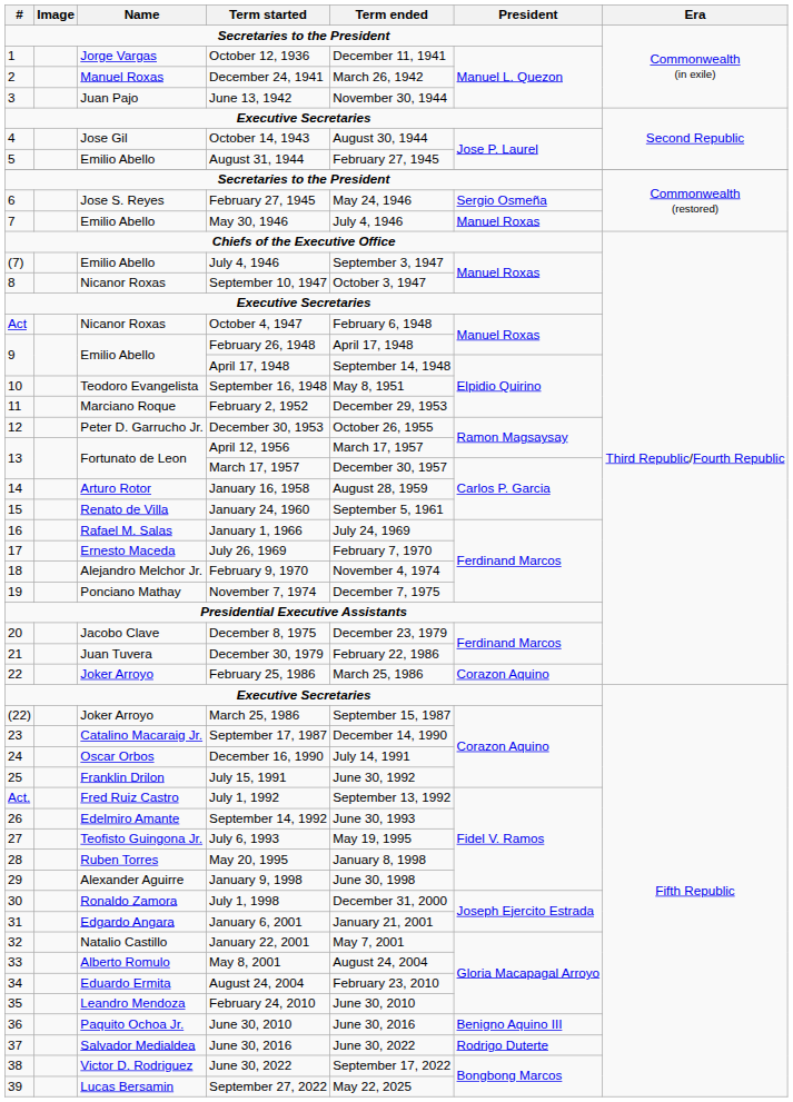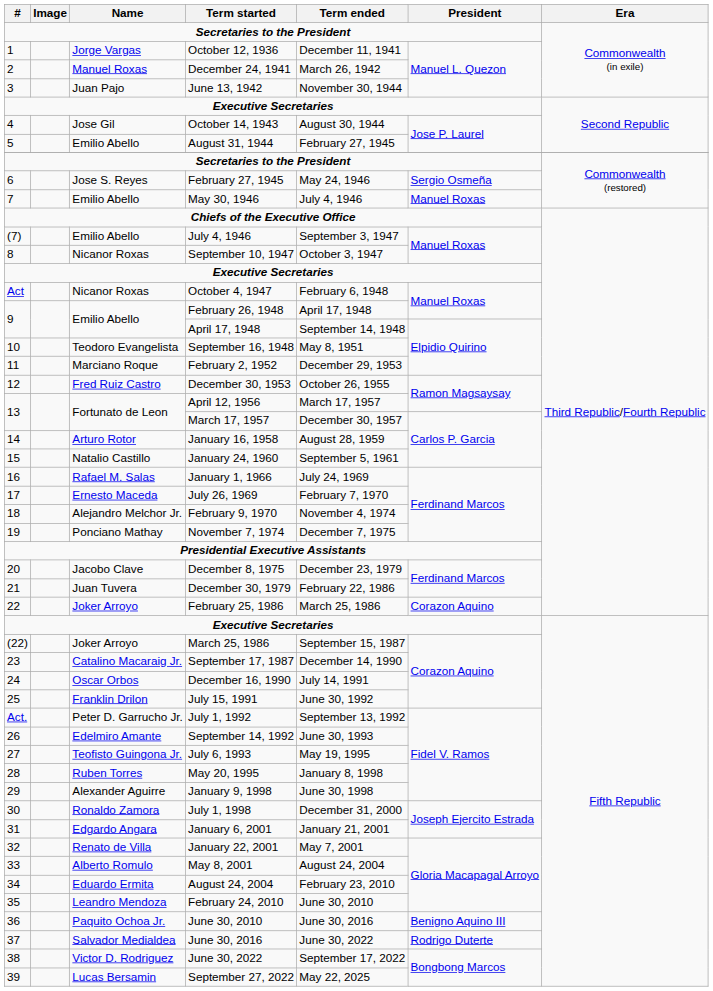 <table class="wikitable" border="1">
 <tr>
 <th>#</th>
 <th>Image</th>
 <th>Name</th>
 <th>Term started</th>
 <th>Term ended</th>
 <th>President</th>
 <th>Era</th>
 </tr>
 <tr>
 <td colspan=6 align=center><strong><em>Secretaries to the President</em></strong></td>
 <td rowspan=4 align=center><a href='#'>Commonwealth</a><br><small>(in exile)</small></td>
 </tr>
 <tr>
 <td>1</td>
 <td></td>
 <td><a href='#'>Jorge Vargas</a></td>
 <td>October 12, 1936</td>
 <td>December 11, 1941</td>
 <td rowspan=3><a href='#'>Manuel L. Quezon</a></td>
 </tr>
 <tr>
 <td>2</td>
 <td></td>
 <td><a href='#'>Manuel Roxas</a></td>
 <td>December 24, 1941</td>
 <td>March 26, 1942</td>
 </tr>
 <tr>
 <td>3</td>
 <td></td>
 <td>Juan Pajo</td>
 <td>June 13, 1942</td>
 <td>November 30, 1944</td>
 </tr>
 <tr>
 <td colspan=6 align=center><strong><em>Executive Secretaries</em></strong></td>
 <td rowspan=3 align=center><a href='#'>Second Republic</a></td>
 </tr>
 <tr>
 <td>4</td>
 <td></td>
 <td>Jose Gil</td>
 <td>October 14, 1943</td>
 <td>August 30, 1944</td>
 <td rowspan=2><a href='#'>Jose P. Laurel</a></td>
 </tr>
 <tr>
 <td>5</td>
 <td></td>
 <td>Emilio Abello</td>
 <td>August 31, 1944</td>
 <td>February 27, 1945</td>
 </tr>
 <tr>
 </tr>
 <tr>
 <td colspan=6 align=center><strong><em>Secretaries to the President</em></strong></td>
 <td rowspan=3 align=center><a href='#'>Commonwealth</a><br><small>(restored)</small></td>
 </tr>
 <tr>
 <td>6</td>
 <td></td>
 <td>Jose S. Reyes</td>
 <td>February 27, 1945</td>
 <td>May 24, 1946</td>
 <td><a href='#'>Sergio Osmeña</a></td>
 </tr>
 <tr>
 <td>7</td>
 <td></td>
 <td>Emilio Abello</td>
 <td>May 30, 1946</td>
 <td>July 4, 1946</td>
 <td><a href='#'>Manuel Roxas</a></td>
 </tr>
 <tr>
 <td colspan=6 align=center><strong><em>Chiefs of the Executive Office</em></strong></td>
 <td rowspan=22 align=center><a href='#'>Third Republic</a>/<a href='#'>Fourth Republic</a></td>
 </tr>
 <tr>
 <td>(7)</td>
 <td></td>
 <td>Emilio Abello</td>
 <td>July 4, 1946</td>
 <td>September 3, 1947</td>
 <td rowspan=2><a href='#'>Manuel Roxas</a></td>
 </tr>
 <tr>
 <td>8</td>
 <td></td>
 <td>Nicanor Roxas</td>
 <td>September 10, 1947</td>
 <td>October 3, 1947</td>
 </tr>
 <tr>
 <td colspan=6 align=center><strong><em>Executive Secretaries</em></strong></td>
 </tr>
 <tr>
 <td><a href='#'>Act</a></td>
 <td></td>
 <td>Nicanor Roxas</td>
 <td>October 4, 1947</td>
 <td>February 6, 1948</td>
 <td rowspan=2><a href='#'>Manuel Roxas</a></td>
 </tr>
 <tr>
 <td rowspan=2>9</td>
 <td rowspan=2></td>
 <td rowspan=2>Emilio Abello</td>
 <td>February 26, 1948</td>
 <td>April 17, 1948</td>
 </tr>
 <tr>
 <td>April 17, 1948</td>
 <td>September 14, 1948</td>
 <td rowspan=3><a href='#'>Elpidio Quirino</a></td>
 </tr>
 <tr>
 <td>10</td>
 <td></td>
 <td>Teodoro Evangelista</td>
 <td>September 16, 1948</td>
 <td>May 8, 1951</td>
 </tr>
 <tr>
 <td>11</td>
 <td></td>
 <td>Marciano Roque</td>
 <td>February 2, 1952</td>
 <td>December 29, 1953</td>
 </tr>
 <tr>
 <td>12</td>
 <td></td>
-<td>Peter D. Garrucho Jr.</td>
+<td><a href='#'>Fred Ruiz Castro</a></td>
 <td>December 30, 1953</td>
 <td>October 26, 1955</td>
 <td rowspan=2><a href='#'>Ramon Magsaysay</a></td>
 </tr>
 <tr>
 <td rowspan=2>13</td>
 <td rowspan=2></td>
 <td rowspan=2>Fortunato de Leon</td>
 <td>April 12, 1956</td>
 <td>March 17, 1957</td>
 </tr>
 <tr>
 <td>March 17, 1957</td>
 <td>December 30, 1957</td>
 <td rowspan=3><a href='#'>Carlos P. Garcia</a></td>
 </tr>
 <tr>
 <td>14</td>
 <td></td>
 <td><a href='#'>Arturo Rotor</a></td>
 <td>January 16, 1958</td>
 <td>August 28, 1959</td>
 </tr>
 <tr>
 <td>15</td>
 <td></td>
-<td><a href='#'>Renato de Villa</a></td>
+<td>Natalio Castillo</td>
 <td>January 24, 1960</td>
 <td>September 5, 1961</td>
 </tr>
 <tr>
 <td>16</td>
 <td></td>
 <td><a href='#'>Rafael M. Salas</a></td>
 <td>January 1, 1966</td>
 <td>July 24, 1969</td>
 <td rowspan=4><a href='#'>Ferdinand Marcos</a></td>
 </tr>
 <tr>
 <td>17</td>
 <td></td>
 <td><a href='#'>Ernesto Maceda</a></td>
 <td>July 26, 1969</td>
 <td>February 7, 1970</td>
 </tr>
 <tr>
 <td>18</td>
 <td></td>
 <td>Alejandro Melchor Jr.</td>
 <td>February 9, 1970</td>
 <td>November 4, 1974</td>
 </tr>
 <tr>
 <td>19</td>
 <td></td>
 <td>Ponciano Mathay</td>
 <td>November 7, 1974</td>
 <td>December 7, 1975</td>
 </tr>
 <tr>
 <td colspan=6 align=center><strong><em>Presidential Executive Assistants</em></strong></td>
 </tr>
 <tr>
 <td>20</td>
 <td></td>
 <td>Jacobo Clave</td>
 <td>December 8, 1975</td>
 <td>December 23, 1979</td>
 <td rowspan=2><a href='#'>Ferdinand Marcos</a></td>
 </tr>
 <tr>
 <td>21</td>
 <td></td>
 <td>Juan Tuvera</td>
 <td>December 30, 1979</td>
 <td>February 22, 1986</td>
 </tr>
 <tr>
 <td>22</td>
 <td></td>
 <td><a href='#'>Joker Arroyo</a></td>
 <td>February 25, 1986</td>
 <td>March 25, 1986</td>
 <td><a href='#'>Corazon Aquino</a></td>
 </tr>
 <tr>
 <td colspan=6 align=center><strong><em>Executive Secretaries</em></strong></td>
 <td rowspan="21" align="center"><a href='#'>Fifth Republic</a></td>
 </tr>
 <tr>
 <td>(22)</td>
 <td></td>
 <td>Joker Arroyo</td>
 <td>March 25, 1986</td>
 <td>September 15, 1987</td>
 <td rowspan=4><a href='#'>Corazon Aquino</a></td>
 </tr>
 <tr>
 <td>23</td>
 <td></td>
 <td><a href='#'>Catalino Macaraig Jr.</a></td>
 <td>September 17, 1987</td>
 <td>December 14, 1990</td>
 </tr>
 <tr>
 <td>24</td>
 <td></td>
 <td><a href='#'>Oscar Orbos</a></td>
 <td>December 16, 1990</td>
 <td>July 14, 1991</td>
 </tr>
 <tr>
 <td>25</td>
 <td></td>
 <td><a href='#'>Franklin Drilon</a></td>
 <td>July 15, 1991</td>
 <td>June 30, 1992</td>
 </tr>
 <tr>
 <td><a href='#'>Act.</a></td>
 <td></td>
-<td><a href='#'>Fred Ruiz Castro</a></td>
+<td>Peter D. Garrucho Jr.</td>
 <td>July 1, 1992</td>
 <td>September 13, 1992</td>
 <td rowspan=5><a href='#'>Fidel V. Ramos</a></td>
 </tr>
 <tr>
 <td>26</td>
 <td></td>
 <td><a href='#'>Edelmiro Amante</a></td>
 <td>September 14, 1992</td>
 <td>June 30, 1993</td>
 </tr>
 <tr>
 <td>27</td>
 <td></td>
 <td><a href='#'>Teofisto Guingona Jr.</a></td>
 <td>July 6, 1993</td>
 <td>May 19, 1995</td>
 </tr>
 <tr>
 <td>28</td>
 <td></td>
 <td><a href='#'>Ruben Torres</a></td>
 <td>May 20, 1995</td>
 <td>January 8, 1998</td>
 </tr>
 <tr>
 <td>29</td>
 <td></td>
 <td>Alexander Aguirre</td>
 <td>January 9, 1998</td>
 <td>June 30, 1998</td>
 </tr>
 <tr>
 <td>30</td>
 <td></td>
 <td><a href='#'>Ronaldo Zamora</a></td>
 <td>July 1, 1998</td>
 <td>December 31, 2000</td>
 <td rowspan=2><a href='#'>Joseph Ejercito Estrada</a></td>
 </tr>
 <tr>
 <td>31</td>
 <td></td>
 <td><a href='#'>Edgardo Angara</a></td>
 <td>January 6, 2001</td>
 <td>January 21, 2001</td>
 </tr>
 <tr>
 <td>32</td>
 <td></td>
-<td>Natalio Castillo</td>
+<td><a href='#'>Renato de Villa</a></td>
 <td>January 22, 2001</td>
 <td>May 7, 2001</td>
 <td rowspan=4><a href='#'>Gloria Macapagal Arroyo</a></td>
 </tr>
 <tr>
 <td>33</td>
 <td></td>
 <td><a href='#'>Alberto Romulo</a></td>
 <td>May 8, 2001</td>
 <td>August 24, 2004</td>
 </tr>
 <tr>
 <td>34</td>
 <td></td>
 <td><a href='#'>Eduardo Ermita</a></td>
 <td>August 24, 2004</td>
 <td>February 23, 2010</td>
 </tr>
 <tr>
 <td>35</td>
 <td></td>
 <td><a href='#'>Leandro Mendoza</a></td>
 <td>February 24, 2010</td>
 <td>June 30, 2010</td>
 </tr>
 <tr>
 <td>36</td>
 <td></td>
 <td><a href='#'>Paquito Ochoa Jr.</a></td>
 <td>June 30, 2010</td>
 <td>June 30, 2016</td>
 <td><a href='#'>Benigno Aquino III</a></td>
 </tr>
 <tr>
 <td>37</td>
 <td></td>
 <td><a href='#'>Salvador Medialdea</a></td>
 <td>June 30, 2016</td>
 <td>June 30, 2022</td>
 <td><a href='#'>Rodrigo Duterte</a></td>
 </tr>
 <tr>
 <td>38</td>
 <td></td>
 <td><a href='#'>Victor D. Rodriguez</a></td>
 <td>June 30, 2022</td>
 <td>September 17, 2022</td>
 <td rowspan="2"><a href='#'>Bongbong Marcos</a></td>
 </tr>
 <tr>
 <td>39</td>
 <td></td>
 <td><a href='#'>Lucas Bersamin</a></td>
 <td>September 27, 2022</td>
 <td>May 22, 2025</td>
 </tr>
 </table>
